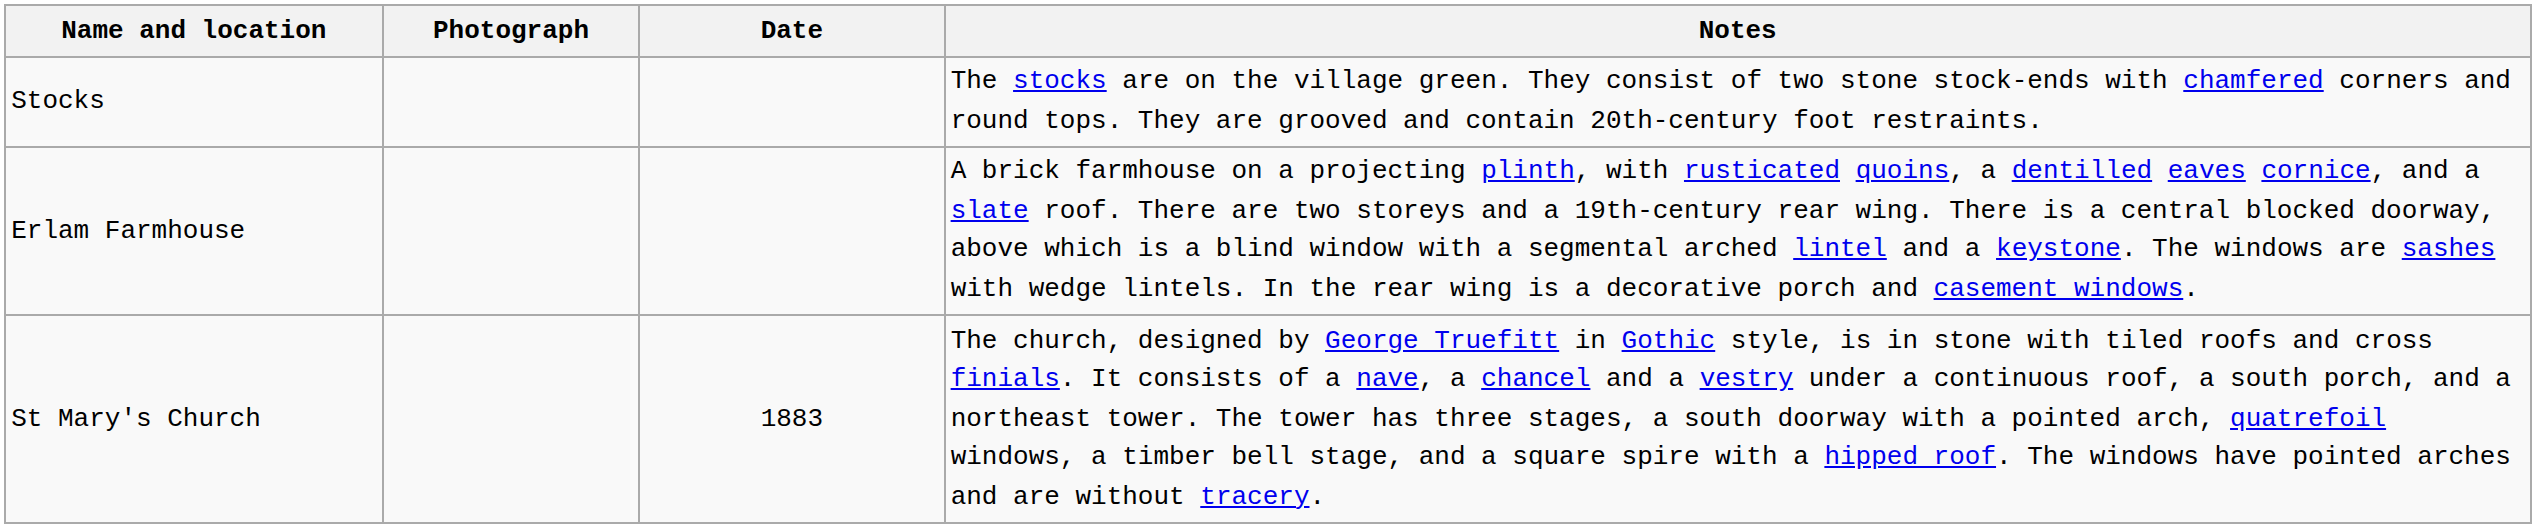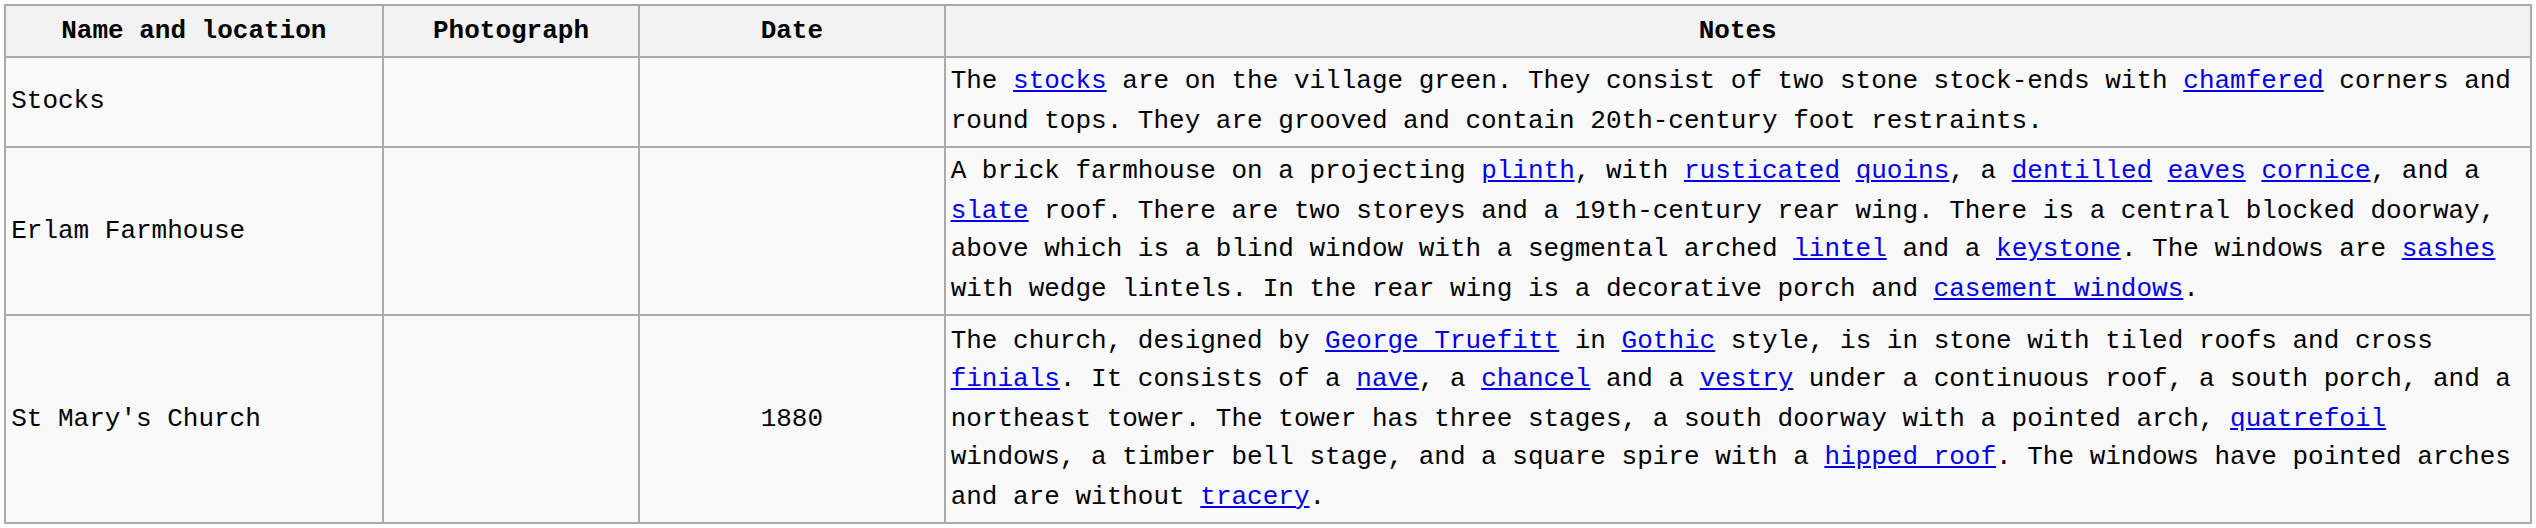 <table class="wikitable sortable plainrowheaders" style="width:100%;border:0px;text-align:left;line-height:150%;">
 <tr>
 <th scope="col"  style="width:150px">Name and location</th>
 <th scope="col"  style="width:100px" class="unsortable">Photograph</th>
 <th scope="col"  style="width:120px">Date</th>
 <th scope="col"  style="width:650px" class="unsortable">Notes</th>
 </tr>
 <tr>
 <td>Stocks<br><small></small></td>
 <td></td>
 <td align="center"></td>
 <td>The <a href='#'>stocks</a> are on the village green. They consist of two stone stock-ends with <a href='#'>chamfered</a> corners and round tops. They are grooved and contain 20th-century foot restraints.</td>
 </tr>
 <tr>
 <td>Erlam Farmhouse<br><small></small></td>
 <td></td>
 <td align="center"></td>
 <td>A brick farmhouse on a projecting <a href='#'>plinth</a>, with <a href='#'>rusticated</a> <a href='#'>quoins</a>, a <a href='#'>dentilled</a> <a href='#'>eaves</a> <a href='#'>cornice</a>, and a <a href='#'>slate</a> roof. There are two storeys and a 19th-century rear wing. There is a central blocked doorway, above which is a blind window with a segmental arched <a href='#'>lintel</a> and a <a href='#'>keystone</a>. The windows are <a href='#'>sashes</a> with wedge lintels. In the rear wing is a decorative porch and <a href='#'>casement windows</a>.</td>
 </tr>
 <tr>
 <td>St Mary's Church<br><small></small></td>
 <td></td>
-<td align="center">1883</td>
+<td align="center">1880</td>
 <td>The church, designed by <a href='#'>George Truefitt</a> in <a href='#'>Gothic</a> style, is in stone with tiled roofs and cross <a href='#'>finials</a>. It consists of a <a href='#'>nave</a>, a <a href='#'>chancel</a> and a <a href='#'>vestry</a> under a continuous roof, a south porch, and a northeast tower. The tower has three stages, a south doorway with a pointed arch, <a href='#'>quatrefoil</a> windows, a timber bell stage, and a square spire with a <a href='#'>hipped roof</a>. The windows have pointed arches and are without <a href='#'>tracery</a>.</td>
 </tr>
 <tr>
 </tr>
 </table>
